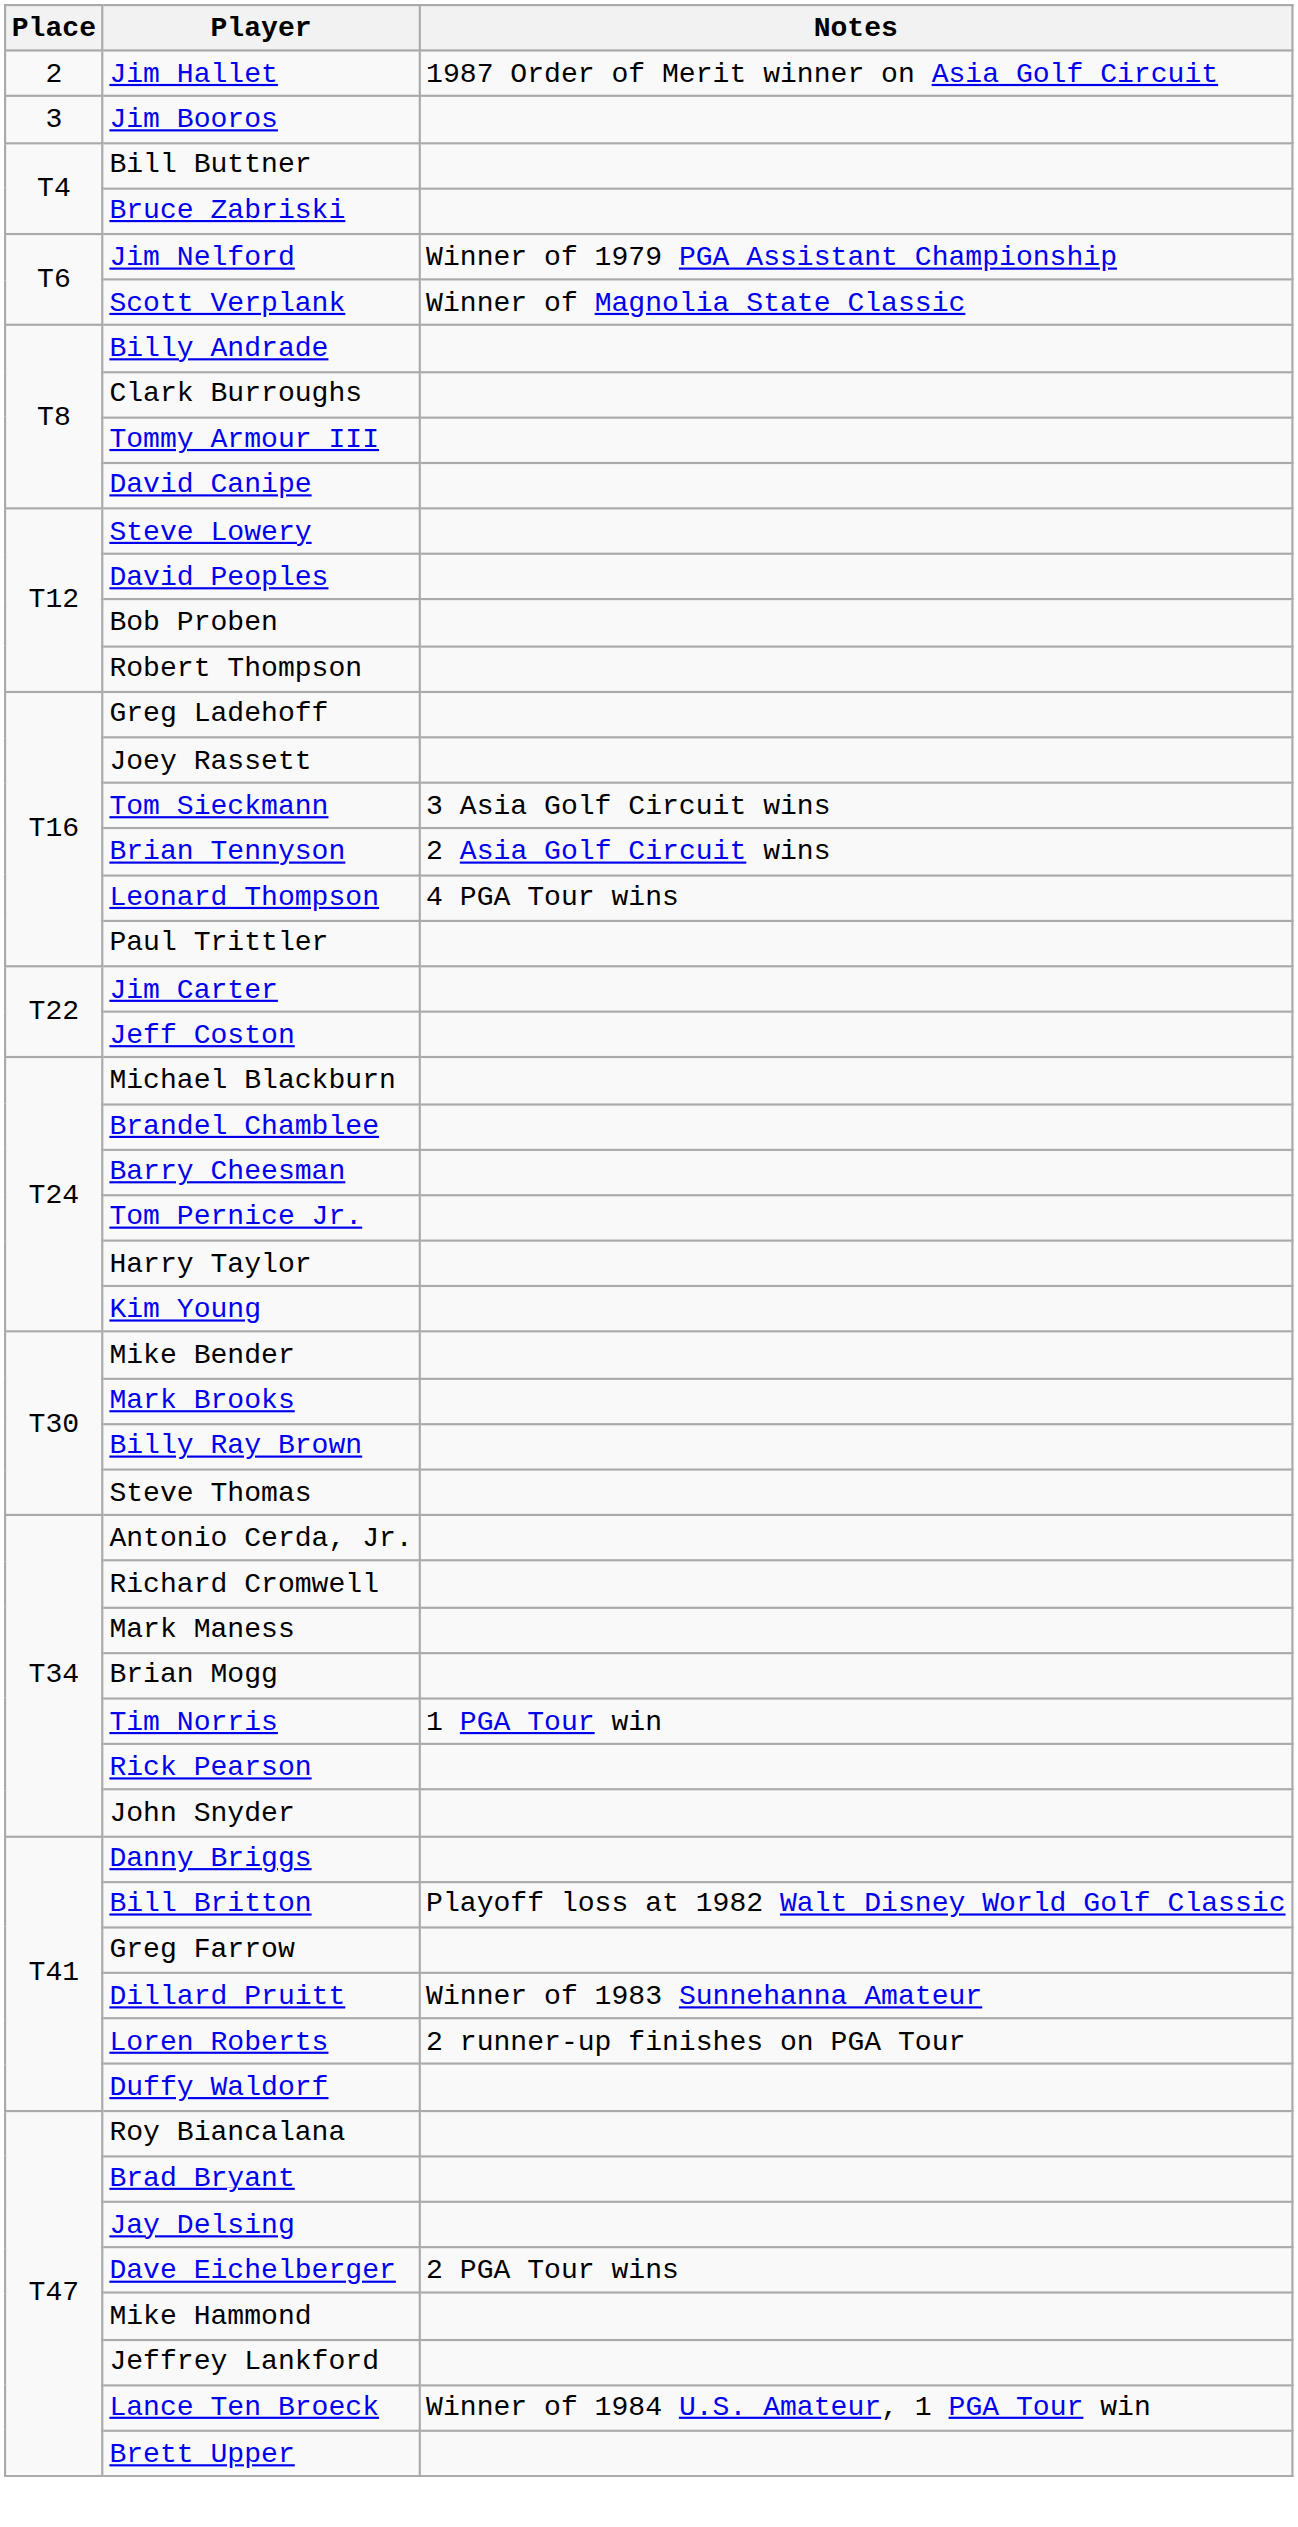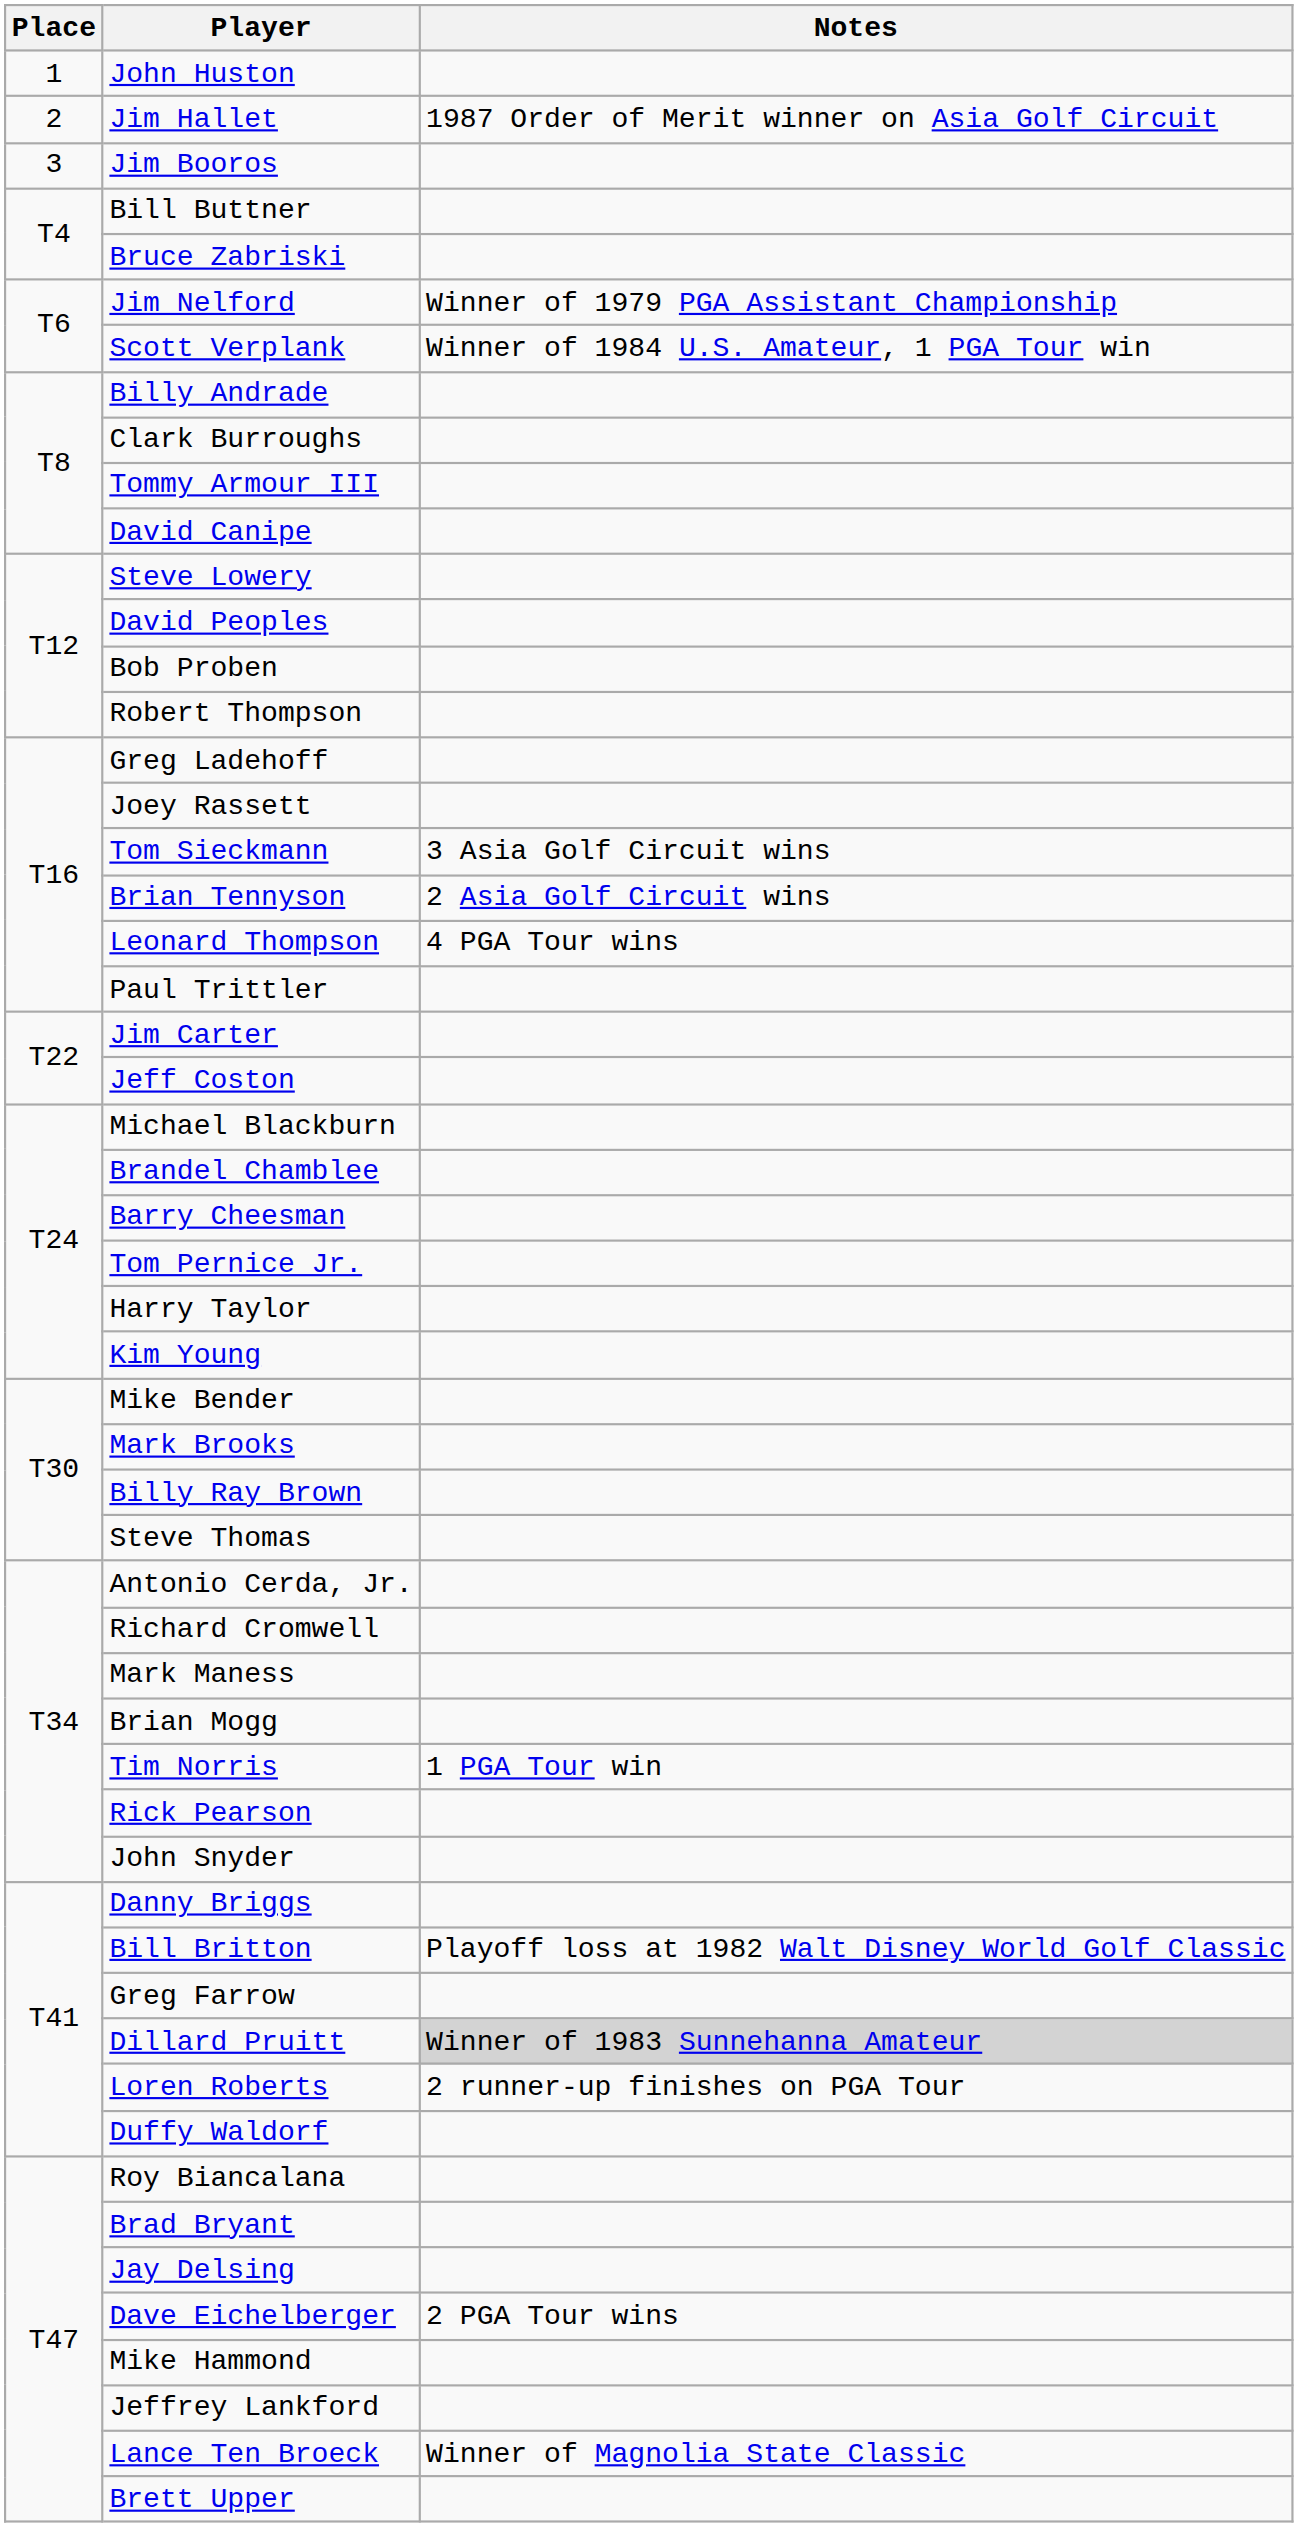 <table class="wikitable sortable">
 <tr>
 <th>Place</th>
 <th>Player</th>
 <th>Notes</th>
+</tr>
+<tr>
+<td align=center>1</td>
+<td> <a href='#'>John Huston</a></td>
+<td></td>
 </tr>
 <tr>
 <td align=center>2</td>
 <td> <a href='#'>Jim Hallet</a></td>
 <td>1987 Order of Merit winner on <a href='#'>Asia Golf Circuit</a></td>
 </tr>
 <tr>
 <td align=center>3</td>
 <td> <a href='#'>Jim Booros</a></td>
 <td></td>
 </tr>
 <tr>
 <td rowspan=2 align=center>T4</td>
 <td> Bill Buttner</td>
 <td></td>
 </tr>
 <tr>
 <td> <a href='#'>Bruce Zabriski</a></td>
 <td></td>
 </tr>
 <tr>
 <td rowspan=2 align=center>T6</td>
 <td> <a href='#'>Jim Nelford</a></td>
 <td>Winner of 1979 <a href='#'>PGA Assistant Championship</a></td>
 </tr>
 <tr>
 <td> <a href='#'>Scott Verplank</a></td>
-<td>Winner of <a href='#'>Magnolia State Classic</a></td>
+<td>Winner of 1984 <a href='#'>U.S. Amateur</a>, 1 <a href='#'>PGA Tour</a> win</td>
 </tr>
 <tr>
 <td rowspan=4 align=center>T8</td>
 <td> <a href='#'>Billy Andrade</a></td>
 <td></td>
 </tr>
 <tr>
 <td> Clark Burroughs</td>
 <td></td>
 </tr>
 <tr>
 <td> <a href='#'>Tommy Armour III</a></td>
 <td></td>
 </tr>
 <tr>
 <td> <a href='#'>David Canipe</a></td>
 <td></td>
 </tr>
 <tr>
 <td rowspan=4 align=center>T12</td>
 <td> <a href='#'>Steve Lowery</a></td>
 <td></td>
 </tr>
 <tr>
 <td> <a href='#'>David Peoples</a></td>
 <td></td>
 </tr>
 <tr>
 <td> Bob Proben</td>
 <td></td>
 </tr>
 <tr>
 <td> Robert Thompson</td>
 <td></td>
 </tr>
 <tr>
 <td rowspan=6 align=center>T16</td>
 <td> Greg Ladehoff</td>
 <td></td>
 </tr>
 <tr>
 <td> Joey Rassett</td>
 <td></td>
 </tr>
 <tr>
 <td> <a href='#'>Tom Sieckmann</a></td>
 <td>3 Asia Golf Circuit wins</td>
 </tr>
 <tr>
 <td> <a href='#'>Brian Tennyson</a></td>
 <td>2 <a href='#'>Asia Golf Circuit</a> wins</td>
 </tr>
 <tr>
 <td> <a href='#'>Leonard Thompson</a></td>
 <td>4 PGA Tour wins</td>
 </tr>
 <tr>
 <td> Paul Trittler</td>
 <td></td>
 </tr>
 <tr>
 <td rowspan=2 align=center>T22</td>
 <td> <a href='#'>Jim Carter</a></td>
 <td></td>
 </tr>
 <tr>
 <td> <a href='#'>Jeff Coston</a></td>
 <td></td>
 </tr>
 <tr>
 <td rowspan=6 align=center>T24</td>
 <td> Michael Blackburn</td>
 <td></td>
 </tr>
 <tr>
 <td> <a href='#'>Brandel Chamblee</a></td>
 <td></td>
 </tr>
 <tr>
 <td> <a href='#'>Barry Cheesman</a></td>
 <td></td>
 </tr>
 <tr>
 <td> <a href='#'>Tom Pernice Jr.</a></td>
 <td></td>
 </tr>
 <tr>
 <td> Harry Taylor</td>
 <td></td>
 </tr>
 <tr>
 <td> <a href='#'>Kim Young</a></td>
 <td></td>
 </tr>
 <tr>
 <td rowspan=4 align=center>T30</td>
 <td> Mike Bender</td>
 <td></td>
 </tr>
 <tr>
 <td> <a href='#'>Mark Brooks</a></td>
 <td></td>
 </tr>
 <tr>
 <td> <a href='#'>Billy Ray Brown</a></td>
 <td></td>
 </tr>
 <tr>
 <td> Steve Thomas</td>
 <td></td>
 </tr>
 <tr>
 <td rowspan=7 align=center>T34</td>
 <td> Antonio Cerda, Jr.</td>
 <td></td>
 </tr>
 <tr>
 <td> Richard Cromwell</td>
 <td></td>
 </tr>
 <tr>
 <td> Mark Maness</td>
 <td></td>
 </tr>
 <tr>
 <td> Brian Mogg</td>
 <td></td>
 </tr>
 <tr>
 <td> <a href='#'>Tim Norris</a></td>
 <td>1 <a href='#'>PGA Tour</a> win</td>
 </tr>
 <tr>
 <td> <a href='#'>Rick Pearson</a></td>
 <td></td>
 </tr>
 <tr>
 <td> John Snyder</td>
 <td></td>
 </tr>
 <tr>
 <td rowspan=6 align=center>T41</td>
 <td> <a href='#'>Danny Briggs</a></td>
 <td></td>
 </tr>
 <tr>
 <td> <a href='#'>Bill Britton</a></td>
 <td>Playoff loss at 1982 <a href='#'>Walt Disney World Golf Classic</a></td>
 </tr>
 <tr>
 <td> Greg Farrow</td>
 <td></td>
 </tr>
 <tr>
 <td> <a href='#'>Dillard Pruitt</a></td>
-<td>Winner of 1983 <a href='#'>Sunnehanna Amateur</a></td>
+<td style="background: lightgrey;">Winner of 1983 <a href='#'>Sunnehanna Amateur</a></td>
 </tr>
 <tr>
 <td> <a href='#'>Loren Roberts</a></td>
 <td>2 runner-up finishes on PGA Tour</td>
 </tr>
 <tr>
 <td> <a href='#'>Duffy Waldorf</a></td>
 <td></td>
 </tr>
 <tr>
 <td rowspan=8 align=center>T47</td>
 <td> Roy Biancalana</td>
 <td></td>
 </tr>
 <tr>
 <td> <a href='#'>Brad Bryant</a></td>
 <td></td>
 </tr>
 <tr>
 <td> <a href='#'>Jay Delsing</a></td>
 <td></td>
 </tr>
 <tr>
 <td> <a href='#'>Dave Eichelberger</a></td>
 <td>2 PGA Tour wins</td>
 </tr>
 <tr>
 <td> Mike Hammond</td>
 <td></td>
 </tr>
 <tr>
 <td> Jeffrey Lankford</td>
 <td></td>
 </tr>
 <tr>
 <td> <a href='#'>Lance Ten Broeck</a></td>
-<td>Winner of 1984 <a href='#'>U.S. Amateur</a>, 1 <a href='#'>PGA Tour</a> win</td>
+<td>Winner of <a href='#'>Magnolia State Classic</a></td>
 </tr>
 <tr>
 <td> <a href='#'>Brett Upper</a></td>
 <td></td>
 </tr>
 </table>
